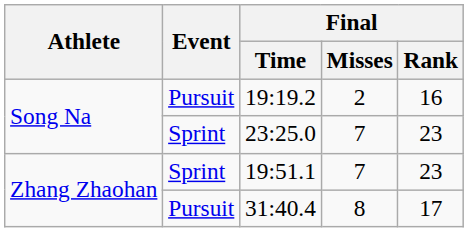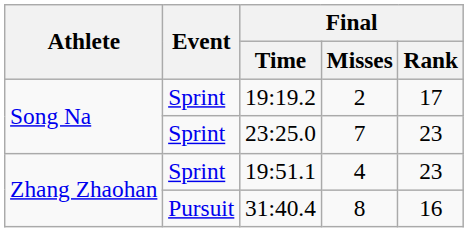 <table class="wikitable">
 <tr>
 <th rowspan="2">Athlete</th>
 <th rowspan="2">Event</th>
 <th colspan="3">Final</th>
 </tr>
 <tr>
 <th>Time</th>
 <th>Misses</th>
 <th>Rank</th>
 </tr>
 <tr>
 <td rowspan="2"><a href='#'>Song Na</a></td>
-<td><a href='#'>Pursuit</a></td>
+<td><a href='#'>Sprint</a></td>
 <td align="center">19:19.2</td>
 <td align="center">2</td>
-<td align="center">16</td>
+<td align="center">17</td>
 </tr>
 <tr>
 <td><a href='#'>Sprint</a></td>
 <td align="center">23:25.0</td>
 <td align="center">7</td>
 <td align="center">23</td>
 </tr>
 <tr>
 <td rowspan="2"><a href='#'>Zhang Zhaohan</a></td>
 <td><a href='#'>Sprint</a></td>
 <td align="center">19:51.1</td>
-<td align="center">7</td>
+<td align="center">4</td>
 <td align="center">23</td>
 </tr>
 <tr>
 <td><a href='#'>Pursuit</a></td>
 <td align="center">31:40.4</td>
 <td align="center">8</td>
-<td align="center">17</td>
+<td align="center">16</td>
 </tr>
 </table>
